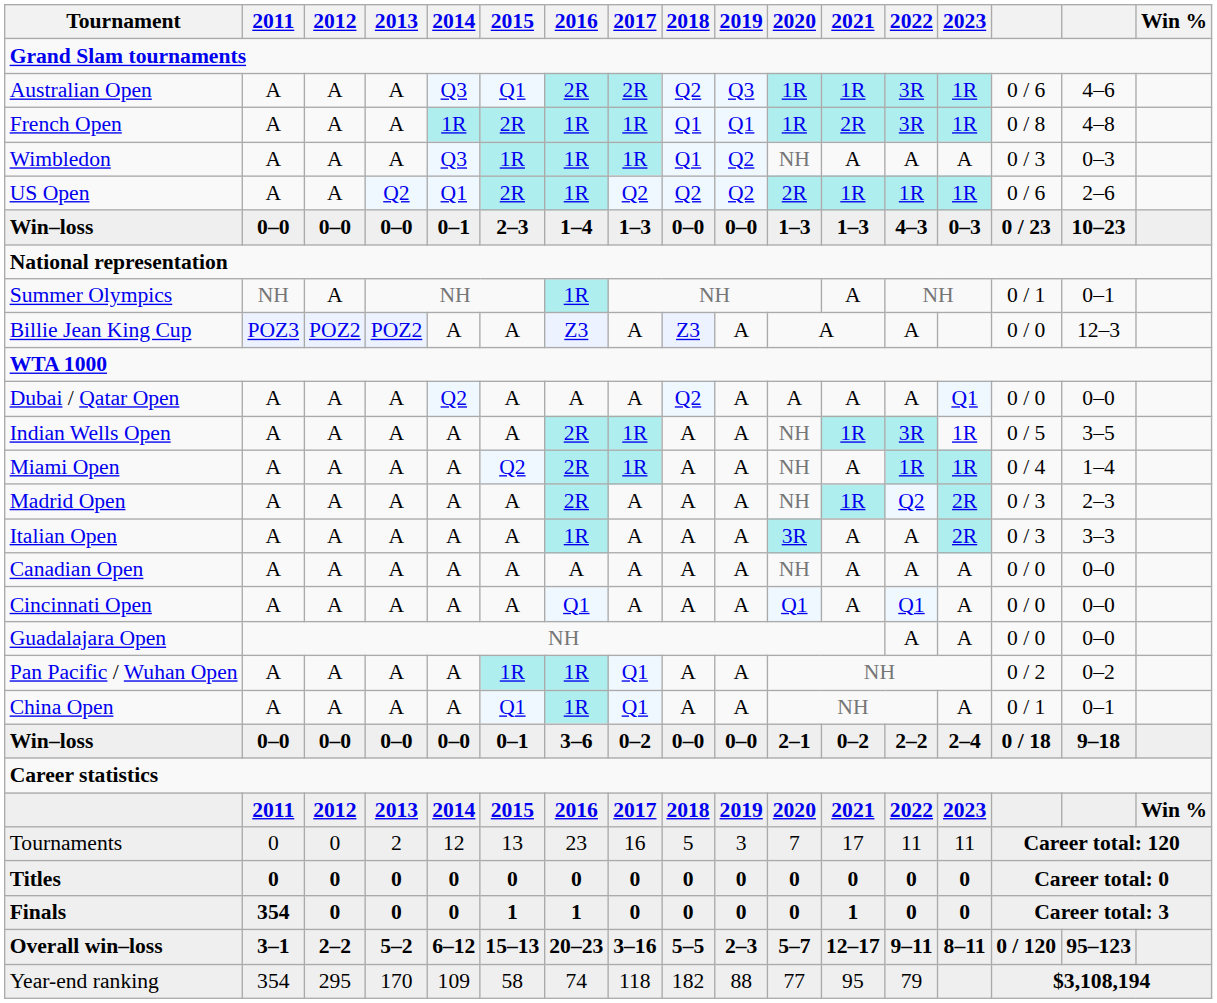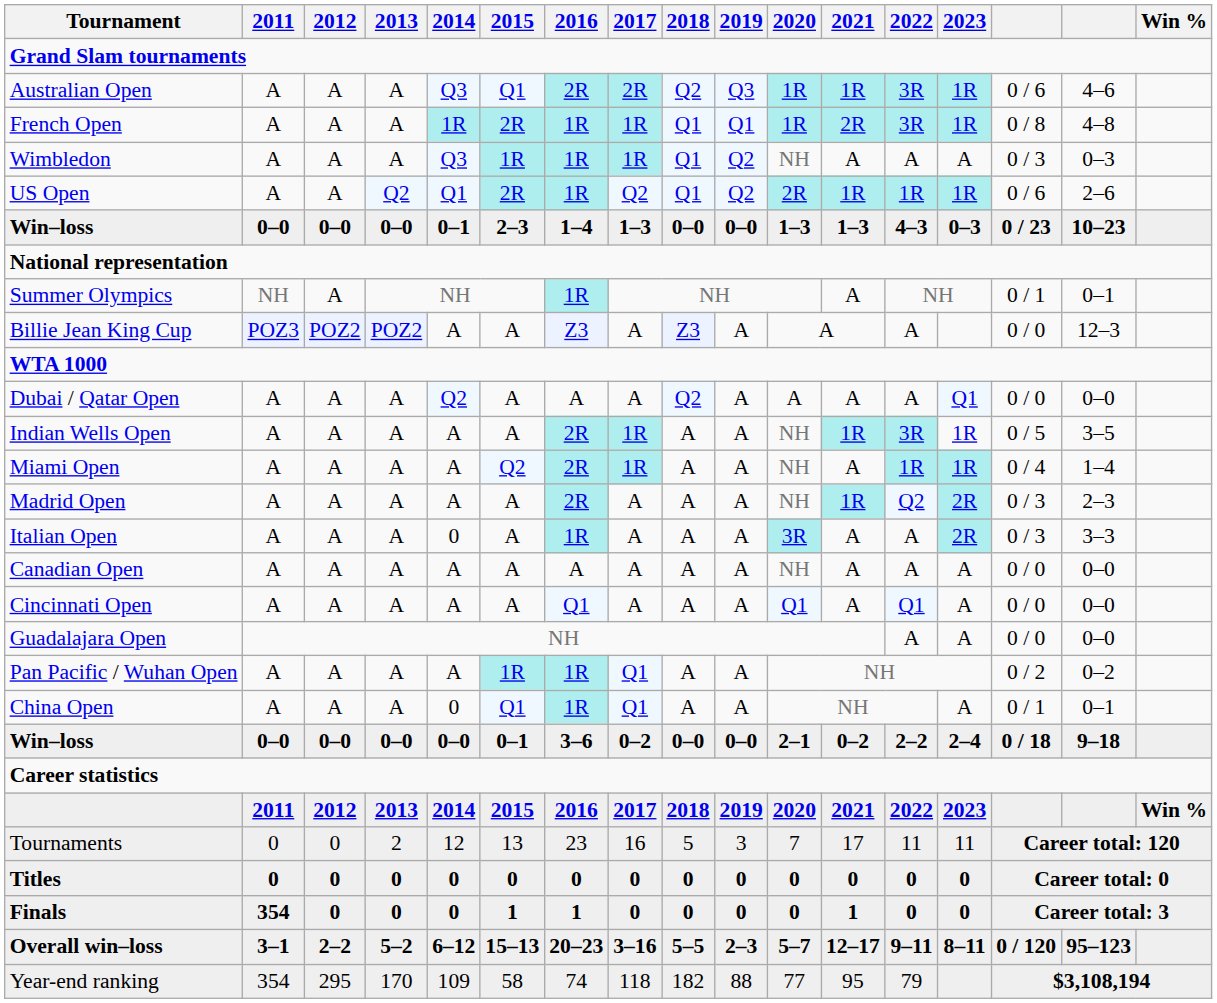 <table class="wikitable nowrap" style=text-align:center>
 <tr>
 <th>Tournament</th>
 <th><a href='#'>2011</a></th>
 <th><a href='#'>2012</a></th>
 <th><a href='#'>2013</a></th>
 <th><a href='#'>2014</a></th>
 <th><a href='#'>2015</a></th>
 <th><a href='#'>2016</a></th>
 <th><a href='#'>2017</a></th>
 <th><a href='#'>2018</a></th>
 <th><a href='#'>2019</a></th>
 <th><a href='#'>2020</a></th>
 <th><a href='#'>2021</a></th>
 <th><a href='#'>2022</a></th>
 <th><a href='#'>2023</a></th>
 <th></th>
 <th></th>
 <th>Win %</th>
 </tr>
 <tr>
 <td colspan=17 style=text-align:left><strong><a href='#'>Grand Slam tournaments</a></strong></td>
 </tr>
 <tr>
 <td style=text-align:left><a href='#'>Australian Open</a></td>
 <td>A</td>
 <td>A</td>
 <td>A</td>
 <td style=background:#f0f8ff><a href='#'>Q3</a></td>
 <td style=background:#f0f8ff><a href='#'>Q1</a></td>
 <td style=background:#afeeee><a href='#'>2R</a></td>
 <td style=background:#afeeee><a href='#'>2R</a></td>
 <td style=background:#f0f8ff><a href='#'>Q2</a></td>
 <td style=background:#f0f8ff><a href='#'>Q3</a></td>
 <td style=background:#afeeee><a href='#'>1R</a></td>
 <td style=background:#afeeee><a href='#'>1R</a></td>
 <td style=background:#afeeee><a href='#'>3R</a></td>
 <td style=background:#afeeee><a href='#'>1R</a></td>
 <td>0 / 6</td>
 <td>4–6</td>
 <td></td>
 </tr>
 <tr>
 <td style=text-align:left><a href='#'>French Open</a></td>
 <td>A</td>
 <td>A</td>
 <td>A</td>
 <td style=background:#afeeee><a href='#'>1R</a></td>
 <td style=background:#afeeee><a href='#'>2R</a></td>
 <td style=background:#afeeee><a href='#'>1R</a></td>
 <td style=background:#afeeee><a href='#'>1R</a></td>
 <td style=background:#f0f8ff><a href='#'>Q1</a></td>
 <td style=background:#f0f8ff><a href='#'>Q1</a></td>
 <td style=background:#afeeee><a href='#'>1R</a></td>
 <td style=background:#afeeee><a href='#'>2R</a></td>
 <td style=background:#afeeee><a href='#'>3R</a></td>
 <td style=background:#afeeee><a href='#'>1R</a></td>
 <td>0 / 8</td>
 <td>4–8</td>
 <td></td>
 </tr>
 <tr>
 <td style=text-align:left><a href='#'>Wimbledon</a></td>
 <td>A</td>
 <td>A</td>
 <td>A</td>
 <td style=background:#f0f8ff><a href='#'>Q3</a></td>
 <td style=background:#afeeee><a href='#'>1R</a></td>
 <td style=background:#afeeee><a href='#'>1R</a></td>
 <td style=background:#afeeee><a href='#'>1R</a></td>
 <td style=background:#f0f8ff><a href='#'>Q1</a></td>
 <td style=background:#f0f8ff><a href='#'>Q2</a></td>
 <td style=color:#767676>NH</td>
 <td>A</td>
 <td>A</td>
 <td>A</td>
 <td>0 / 3</td>
 <td>0–3</td>
 <td></td>
 </tr>
 <tr>
 <td style=text-align:left><a href='#'>US Open</a></td>
 <td>A</td>
 <td>A</td>
 <td style=background:#f0f8ff><a href='#'>Q2</a></td>
 <td style=background:#f0f8ff><a href='#'>Q1</a></td>
 <td style=background:#afeeee><a href='#'>2R</a></td>
 <td style=background:#afeeee><a href='#'>1R</a></td>
 <td style=background:#f0f8ff><a href='#'>Q2</a></td>
-<td style=background:#f0f8ff><a href='#'>Q2</a></td>
+<td style=background:#f0f8ff><a href='#'>Q1</a></td>
 <td style=background:#f0f8ff><a href='#'>Q2</a></td>
 <td style=background:#afeeee><a href='#'>2R</a></td>
 <td style=background:#afeeee><a href='#'>1R</a></td>
 <td style=background:#afeeee><a href='#'>1R</a></td>
 <td style=background:#afeeee><a href='#'>1R</a></td>
 <td>0 / 6</td>
 <td>2–6</td>
 <td></td>
 </tr>
 <tr style=font-weight:bold;background:#efefef>
 <td style=text-align:left>Win–loss</td>
 <td>0–0</td>
 <td>0–0</td>
 <td>0–0</td>
 <td>0–1</td>
 <td>2–3</td>
 <td>1–4</td>
 <td>1–3</td>
 <td>0–0</td>
 <td>0–0</td>
 <td>1–3</td>
 <td>1–3</td>
 <td>4–3</td>
 <td>0–3</td>
 <td>0 / 23</td>
 <td>10–23</td>
 <td></td>
 </tr>
 <tr>
 <td colspan=17 style=text-align:left><strong>National representation</strong></td>
 </tr>
 <tr>
 <td style=text-align:left><a href='#'>Summer Olympics</a></td>
 <td style=color:#767676>NH</td>
 <td>A</td>
 <td colspan=3 style=color:#767676>NH</td>
 <td style=background:#afeeee><a href='#'>1R</a></td>
 <td colspan=4 style=color:#767676>NH</td>
 <td>A</td>
 <td colspan=2 style=color:#767676>NH</td>
 <td>0 / 1</td>
 <td>0–1</td>
 <td></td>
 </tr>
 <tr>
 <td style=text-align:left><a href='#'>Billie Jean King Cup</a></td>
 <td style=background:#ecf2ff><a href='#'>POZ3</a></td>
 <td style=background:#ecf2ff><a href='#'>POZ2</a></td>
 <td style=background:#ecf2ff><a href='#'>POZ2</a></td>
 <td>A</td>
 <td>A</td>
 <td style=background:#ecf2ff><a href='#'>Z3</a></td>
 <td>A</td>
 <td style=background:#ecf2ff><a href='#'>Z3</a></td>
 <td>A</td>
 <td colspan=2>A</td>
 <td>A</td>
 <td></td>
 <td>0 / 0</td>
 <td>12–3</td>
 <td></td>
 </tr>
 <tr>
 <td colspan=17 style=text-align:left><strong><a href='#'>WTA 1000</a></strong></td>
 </tr>
 <tr>
 <td style=text-align:left><a href='#'>Dubai</a> / <a href='#'>Qatar Open</a></td>
 <td>A</td>
 <td>A</td>
 <td>A</td>
 <td style=background:#f0f8ff><a href='#'>Q2</a></td>
 <td>A</td>
 <td>A</td>
 <td>A</td>
 <td style=background:#f0f8ff><a href='#'>Q2</a></td>
 <td>A</td>
 <td>A</td>
 <td>A</td>
 <td>A</td>
 <td style=background:#f0f8ff><a href='#'>Q1</a></td>
 <td>0 / 0</td>
 <td>0–0</td>
 <td></td>
 </tr>
 <tr>
 <td style=text-align:left><a href='#'>Indian Wells Open</a></td>
 <td>A</td>
 <td>A</td>
 <td>A</td>
 <td>A</td>
 <td>A</td>
 <td style=background:#afeeee><a href='#'>2R</a></td>
 <td style=background:#afeeee><a href='#'>1R</a></td>
 <td>A</td>
 <td>A</td>
 <td style=color:#767676>NH</td>
 <td style=background:#afeeee><a href='#'>1R</a></td>
 <td style=background:#afeeee><a href='#'>3R</a></td>
 <td><a href='#'>1R</a></td>
 <td>0 / 5</td>
 <td>3–5</td>
 <td></td>
 </tr>
 <tr>
 <td style=text-align:left><a href='#'>Miami Open</a></td>
 <td>A</td>
 <td>A</td>
 <td>A</td>
 <td>A</td>
 <td style=background:#f0f8ff><a href='#'>Q2</a></td>
 <td style=background:#afeeee><a href='#'>2R</a></td>
 <td style=background:#afeeee><a href='#'>1R</a></td>
 <td>A</td>
 <td>A</td>
 <td style=color:#767676>NH</td>
 <td>A</td>
 <td style=background:#afeeee><a href='#'>1R</a></td>
 <td style=background:#afeeee><a href='#'>1R</a></td>
 <td>0 / 4</td>
 <td>1–4</td>
 <td></td>
 </tr>
 <tr>
 <td style=text-align:left><a href='#'>Madrid Open</a></td>
 <td>A</td>
 <td>A</td>
 <td>A</td>
 <td>A</td>
 <td>A</td>
 <td style=background:#afeeee><a href='#'>2R</a></td>
 <td>A</td>
 <td>A</td>
 <td>A</td>
 <td style=color:#767676>NH</td>
 <td style=background:#afeeee><a href='#'>1R</a></td>
 <td style=background:#f0f8ff><a href='#'>Q2</a></td>
 <td style=background:#afeeee><a href='#'>2R</a></td>
 <td>0 / 3</td>
 <td>2–3</td>
 <td></td>
 </tr>
 <tr>
 <td style=text-align:left><a href='#'>Italian Open</a></td>
 <td>A</td>
 <td>A</td>
 <td>A</td>
-<td>A</td>
+<td>0</td>
 <td>A</td>
 <td style=background:#afeeee><a href='#'>1R</a></td>
 <td>A</td>
 <td>A</td>
 <td>A</td>
 <td style=background:#afeeee><a href='#'>3R</a></td>
 <td>A</td>
 <td>A</td>
 <td style=background:#afeeee><a href='#'>2R</a></td>
 <td>0 / 3</td>
 <td>3–3</td>
 <td></td>
 </tr>
 <tr>
 <td style=text-align:left><a href='#'>Canadian Open</a></td>
 <td>A</td>
 <td>A</td>
 <td>A</td>
 <td>A</td>
 <td>A</td>
 <td>A</td>
 <td>A</td>
 <td>A</td>
 <td>A</td>
 <td style=color:#767676>NH</td>
 <td>A</td>
 <td>A</td>
 <td>A</td>
 <td>0 / 0</td>
 <td>0–0</td>
 <td></td>
 </tr>
 <tr>
 <td style=text-align:left><a href='#'>Cincinnati Open</a></td>
 <td>A</td>
 <td>A</td>
 <td>A</td>
 <td>A</td>
 <td>A</td>
 <td style=background:#f0f8ff><a href='#'>Q1</a></td>
 <td>A</td>
 <td>A</td>
 <td>A</td>
 <td style=background:#f0f8ff><a href='#'>Q1</a></td>
 <td>A</td>
 <td style=background:#f0f8ff><a href='#'>Q1</a></td>
 <td>A</td>
 <td>0 / 0</td>
 <td>0–0</td>
 <td></td>
 </tr>
 <tr>
 <td style=text-align:left><a href='#'>Guadalajara Open</a></td>
 <td colspan=11 style=color:#767676>NH</td>
 <td>A</td>
 <td>A</td>
 <td>0 / 0</td>
 <td>0–0</td>
 <td></td>
 </tr>
 <tr>
 <td style="text-align:left"><a href='#'>Pan Pacific</a> / <a href='#'>Wuhan Open</a></td>
 <td>A</td>
 <td>A</td>
 <td>A</td>
 <td>A</td>
 <td style="background:#afeeee"><a href='#'>1R</a></td>
 <td style="background:#afeeee"><a href='#'>1R</a></td>
 <td style="background:#f0f8ff"><a href='#'>Q1</a></td>
 <td>A</td>
 <td>A</td>
 <td colspan="4" style="color:#767676">NH</td>
 <td>0 / 2</td>
 <td>0–2</td>
 <td></td>
 </tr>
 <tr>
 <td style="text-align:left"><a href='#'>China Open</a></td>
 <td>A</td>
 <td>A</td>
 <td>A</td>
-<td>A</td>
+<td>0</td>
 <td style="background:#f0f8ff"><a href='#'>Q1</a></td>
 <td style="background:#afeeee"><a href='#'>1R</a></td>
 <td style="background:#f0f8ff"><a href='#'>Q1</a></td>
 <td>A</td>
 <td>A</td>
 <td colspan="3" style="color:#767676">NH</td>
 <td>A</td>
 <td>0 / 1</td>
 <td>0–1</td>
 <td></td>
 </tr>
 <tr style=font-weight:bold;background:#efefef>
 <td style=text-align:left>Win–loss</td>
 <td>0–0</td>
 <td>0–0</td>
 <td>0–0</td>
 <td>0–0</td>
 <td>0–1</td>
 <td>3–6</td>
 <td>0–2</td>
 <td>0–0</td>
 <td>0–0</td>
 <td>2–1</td>
 <td>0–2</td>
 <td>2–2</td>
 <td>2–4</td>
 <td>0 / 18</td>
 <td>9–18</td>
 <td></td>
 </tr>
 <tr>
 <td colspan=17 style=text-align:left><strong>Career statistics</strong></td>
 </tr>
 <tr style=font-weight:bold;background:#efefef>
 <td></td>
 <td><a href='#'>2011</a></td>
 <td><a href='#'>2012</a></td>
 <td><a href='#'>2013</a></td>
 <td><a href='#'>2014</a></td>
 <td><a href='#'>2015</a></td>
 <td><a href='#'>2016</a></td>
 <td><a href='#'>2017</a></td>
 <td><a href='#'>2018</a></td>
 <td><a href='#'>2019</a></td>
 <td><a href='#'>2020</a></td>
 <td><a href='#'>2021</a></td>
 <td><a href='#'>2022</a></td>
 <td><a href='#'>2023</a></td>
 <td></td>
 <td></td>
 <td>Win %</td>
 </tr>
 <tr style=background:#efefef>
 <td style=text-align:left>Tournaments</td>
 <td>0</td>
 <td>0</td>
 <td>2</td>
 <td>12</td>
 <td>13</td>
 <td>23</td>
 <td>16</td>
 <td>5</td>
 <td>3</td>
 <td>7</td>
 <td>17</td>
 <td>11</td>
 <td>11</td>
 <td colspan=3><strong>Career total: 120</strong></td>
 </tr>
 <tr style=font-weight:bold;background:#efefef>
 <td style=text-align:left>Titles</td>
 <td>0</td>
 <td>0</td>
 <td>0</td>
 <td>0</td>
 <td>0</td>
 <td>0</td>
 <td>0</td>
 <td>0</td>
 <td>0</td>
 <td>0</td>
 <td>0</td>
 <td>0</td>
 <td>0</td>
 <td colspan=3>Career total: 0</td>
 </tr>
 <tr style=font-weight:bold;background:#efefef>
 <td style=text-align:left>Finals</td>
 <td>354</td>
 <td>0</td>
 <td>0</td>
 <td>0</td>
 <td>1</td>
 <td>1</td>
 <td>0</td>
 <td>0</td>
 <td>0</td>
 <td>0</td>
 <td>1</td>
 <td>0</td>
 <td>0</td>
 <td colspan=3>Career total: 3</td>
 </tr>
 <tr style=font-weight:bold;background:#efefef>
 <td style=text-align:left>Overall win–loss</td>
 <td>3–1</td>
 <td>2–2</td>
 <td>5–2</td>
 <td>6–12</td>
 <td>15–13</td>
 <td>20–23</td>
 <td>3–16</td>
 <td>5–5</td>
 <td>2–3</td>
 <td>5–7</td>
 <td>12–17</td>
 <td>9–11</td>
 <td>8–11</td>
 <td>0 / 120</td>
 <td>95–123</td>
 <td></td>
 </tr>
 <tr style=background:#efefef>
 <td style=text-align:left>Year-end ranking</td>
 <td>354</td>
 <td>295</td>
 <td>170</td>
 <td>109</td>
 <td>58</td>
 <td>74</td>
 <td>118</td>
 <td>182</td>
 <td>88</td>
 <td>77</td>
 <td>95</td>
 <td>79</td>
 <td></td>
 <td colspan=3><strong>$3,108,194</strong></td>
 </tr>
 </table>
